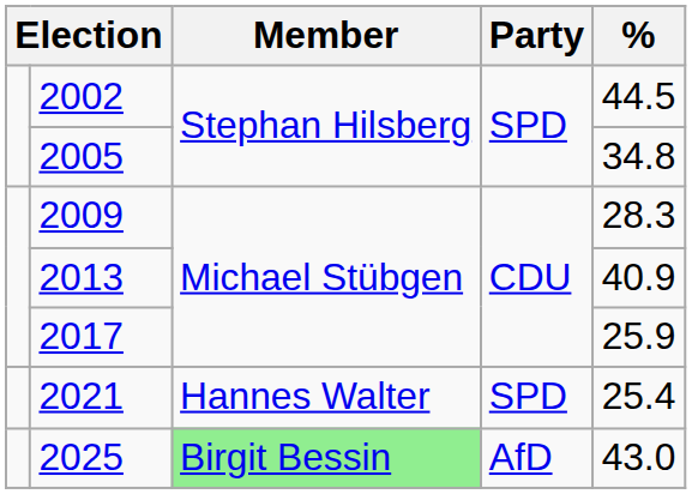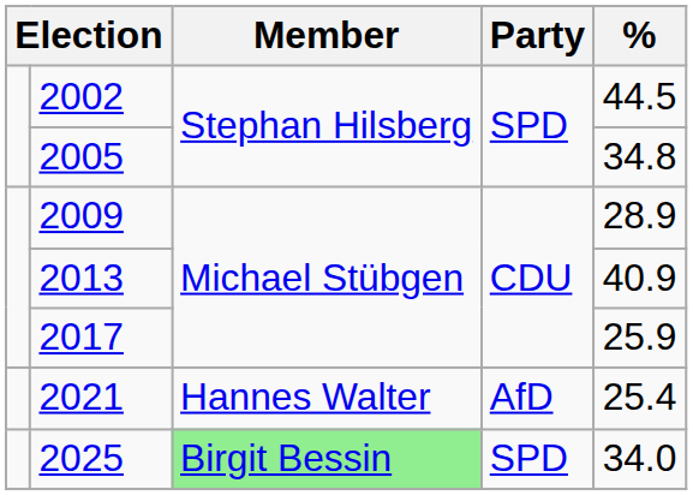 <table class=wikitable>
 <tr>
 <th colspan=2>Election</th>
 <th>Member</th>
 <th>Party</th>
 <th>%</th>
 </tr>
 <tr>
 <td rowspan=2 bgcolor=></td>
 <td><a href='#'>2002</a></td>
 <td rowspan=2><a href='#'>Stephan Hilsberg</a></td>
 <td rowspan=2><a href='#'>SPD</a></td>
 <td align=right>44.5</td>
 </tr>
 <tr>
 <td><a href='#'>2005</a></td>
 <td align=right>34.8</td>
 </tr>
 <tr>
 <td rowspan=3 bgcolor=></td>
 <td><a href='#'>2009</a></td>
 <td rowspan=3><a href='#'>Michael Stübgen</a></td>
 <td rowspan=3><a href='#'>CDU</a></td>
-<td align=right>28.3</td>
+<td align=right>28.9</td>
 </tr>
 <tr>
 <td><a href='#'>2013</a></td>
 <td align=right>40.9</td>
 </tr>
 <tr>
 <td><a href='#'>2017</a></td>
 <td align=right>25.9</td>
 </tr>
 <tr>
 <td bgcolor=></td>
 <td><a href='#'>2021</a></td>
 <td><a href='#'>Hannes Walter</a></td>
-<td><a href='#'>SPD</a></td>
+<td><a href='#'>AfD</a></td>
 <td align=right>25.4</td>
 </tr>
 <tr>
 <td bgcolor=></td>
 <td><a href='#'>2025</a></td>
 <td style="background: lightgreen;"><a href='#'>Birgit Bessin</a></td>
-<td><a href='#'>AfD</a></td>
-<td align=right>43.0</td>
+<td><a href='#'>SPD</a></td>
+<td align=right>34.0</td>
 </tr>
 </table>
